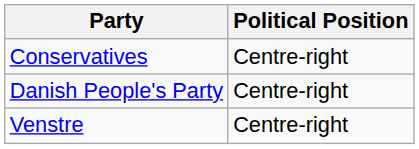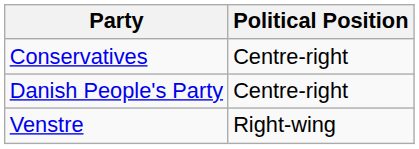 <table class="wikitable mw-collapsible mw-collapsed">
 <tr>
 <th>Party</th>
 <th>Political Position</th>
 </tr>
 <tr>
 <td><a href='#'>Conservatives</a></td>
 <td>Centre-right</td>
 </tr>
 <tr>
 <td><a href='#'>Danish People's Party</a></td>
 <td>Centre-right</td>
 </tr>
 <tr>
 <td><a href='#'>Venstre</a></td>
-<td>Centre-right</td>
+<td>Right-wing</td>
 </tr>
 </table>
